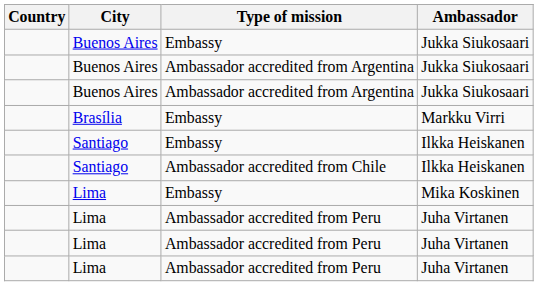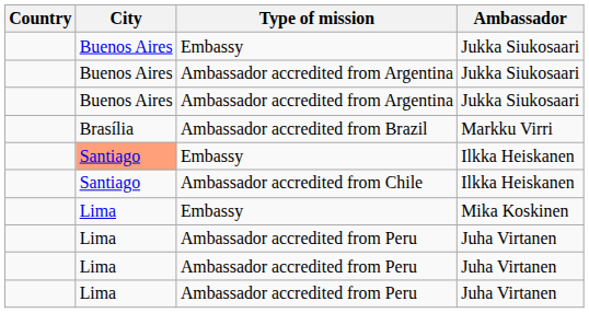 <table class="wikitable sortable">
 <tr>
 <th>Country</th>
 <th>City</th>
 <th>Type of mission</th>
 <th>Ambassador</th>
 </tr>
 <tr>
 <td></td>
 <td><a href='#'>Buenos Aires</a></td>
 <td>Embassy</td>
 <td>Jukka Siukosaari</td>
 </tr>
 <tr>
 <td></td>
 <td>Buenos Aires</td>
 <td>Ambassador accredited from  Argentina</td>
 <td>Jukka Siukosaari</td>
 </tr>
 <tr>
 <td></td>
 <td>Buenos Aires</td>
 <td>Ambassador accredited from  Argentina</td>
 <td>Jukka Siukosaari</td>
 </tr>
 <tr>
 <td></td>
-<td><a href='#'>Brasília</a></td>
-<td>Embassy</td>
+<td>Brasília</td>
+<td>Ambassador accredited from Brazil</td>
 <td>Markku Virri</td>
 </tr>
 <tr>
 <td></td>
-<td><a href='#'>Santiago</a></td>
+<td style="background: lightsalmon;"><a href='#'>Santiago</a></td>
 <td>Embassy</td>
 <td>Ilkka Heiskanen</td>
 </tr>
 <tr>
 <td></td>
 <td><a href='#'>Santiago</a></td>
 <td>Ambassador accredited from Chile</td>
 <td>Ilkka Heiskanen</td>
 </tr>
 <tr>
 <td></td>
 <td><a href='#'>Lima</a></td>
 <td>Embassy</td>
 <td>Mika Koskinen</td>
 </tr>
 <tr>
 <td></td>
 <td>Lima</td>
 <td>Ambassador accredited from Peru</td>
 <td>Juha Virtanen</td>
 </tr>
 <tr>
 <td></td>
 <td>Lima</td>
 <td>Ambassador accredited from Peru</td>
 <td>Juha Virtanen</td>
 </tr>
 <tr>
 <td></td>
 <td>Lima</td>
 <td>Ambassador accredited from Peru</td>
 <td>Juha Virtanen</td>
 </tr>
 </table>
